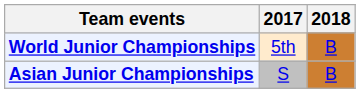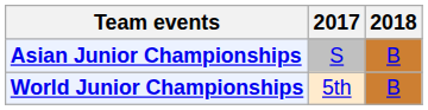 <table class="wikitable" style="font-size: 90%; text-align:center">
 <tr>
 <th>Team events</th>
 <th>2017</th>
 <th>2018</th>
 </tr>
 <tr>
+<td bgcolor="#ECF2FF"; align="left"><strong><a href='#'>Asian Junior Championships</a></strong></td>
+<td bgcolor=silver><a href='#'>S</a></td>
+<td bgcolor=CD7F32><a href='#'>B</a></td>
+</tr>
+<tr>
 <td bgcolor="#ECF2FF"; align="left"><strong><a href='#'>World Junior Championships</a></strong></td>
 <td bgcolor=FFEBCD><a href='#'>5th</a></td>
 <td bgcolor=CD7F32><a href='#'>B</a></td>
 </tr>
-<tr>
-<td bgcolor="#ECF2FF"; align="left"><strong><a href='#'>Asian Junior Championships</a></strong></td>
-<td bgcolor=silver><a href='#'>S</a></td>
-<td bgcolor=CD7F32><a href='#'>B</a></td>
-</tr>
 </table>
